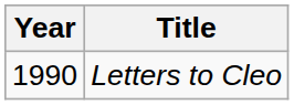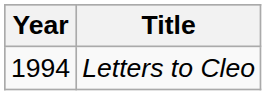 <table class="wikitable">
 <tr>
 <th>Year</th>
 <th>Title</th>
 </tr>
 <tr>
-<td>1990</td>
+<td>1994</td>
 <td><em>Letters to Cleo</em></td>
 </tr>
 </table>
